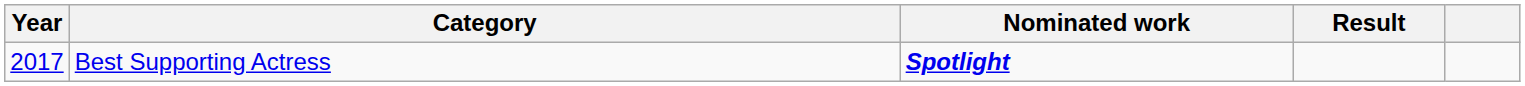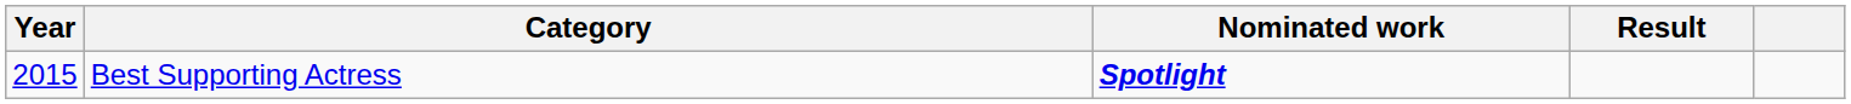 <table class="wikitable" style="width:80%;">
 <tr>
 <th style="width:4%;">Year</th>
 <th style="width:55%;">Category</th>
 <th style="width:26%;">Nominated work</th>
 <th style="width:10%;">Result</th>
 <th width=5%></th>
 </tr>
 <tr>
-<td align="center"><a href='#'>2017</a></td>
+<td align="center"><a href='#'>2015</a></td>
 <td><a href='#'>Best Supporting Actress</a></td>
 <td><strong><em><a href='#'>Spotlight</a></em></strong></td>
 <td></td>
 <td></td>
 </tr>
 </table>
